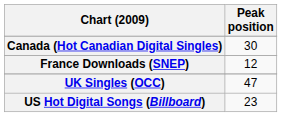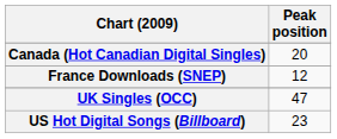 <table class="wikitable sortable plainrowheaders" style="text-align:center">
 <tr>
 <th scope="col">Chart (2009)</th>
 <th scope="col">Peak<br>position</th>
 </tr>
 <tr>
 </tr>
 <tr>
 </tr>
 <tr>
 <th scope="row">Canada (<a href='#'>Hot Canadian Digital Singles</a>)</th>
-<td>30</td>
+<td>20</td>
 </tr>
 <tr>
 </tr>
 <tr>
 <th scope="row">France Downloads (<a href='#'>SNEP</a>)</th>
 <td>12</td>
 </tr>
 <tr>
 </tr>
 <tr>
 </tr>
 <tr>
 </tr>
 <tr>
 </tr>
 <tr>
 </tr>
 <tr>
 <th scope="row"><a href='#'>UK Singles</a> (<a href='#'>OCC</a>)</th>
 <td>47</td>
 </tr>
 <tr>
 <th scope="row">US <a href='#'>Hot Digital Songs</a> (<em><a href='#'>Billboard</a></em>)</th>
 <td>23</td>
 </tr>
 </table>
